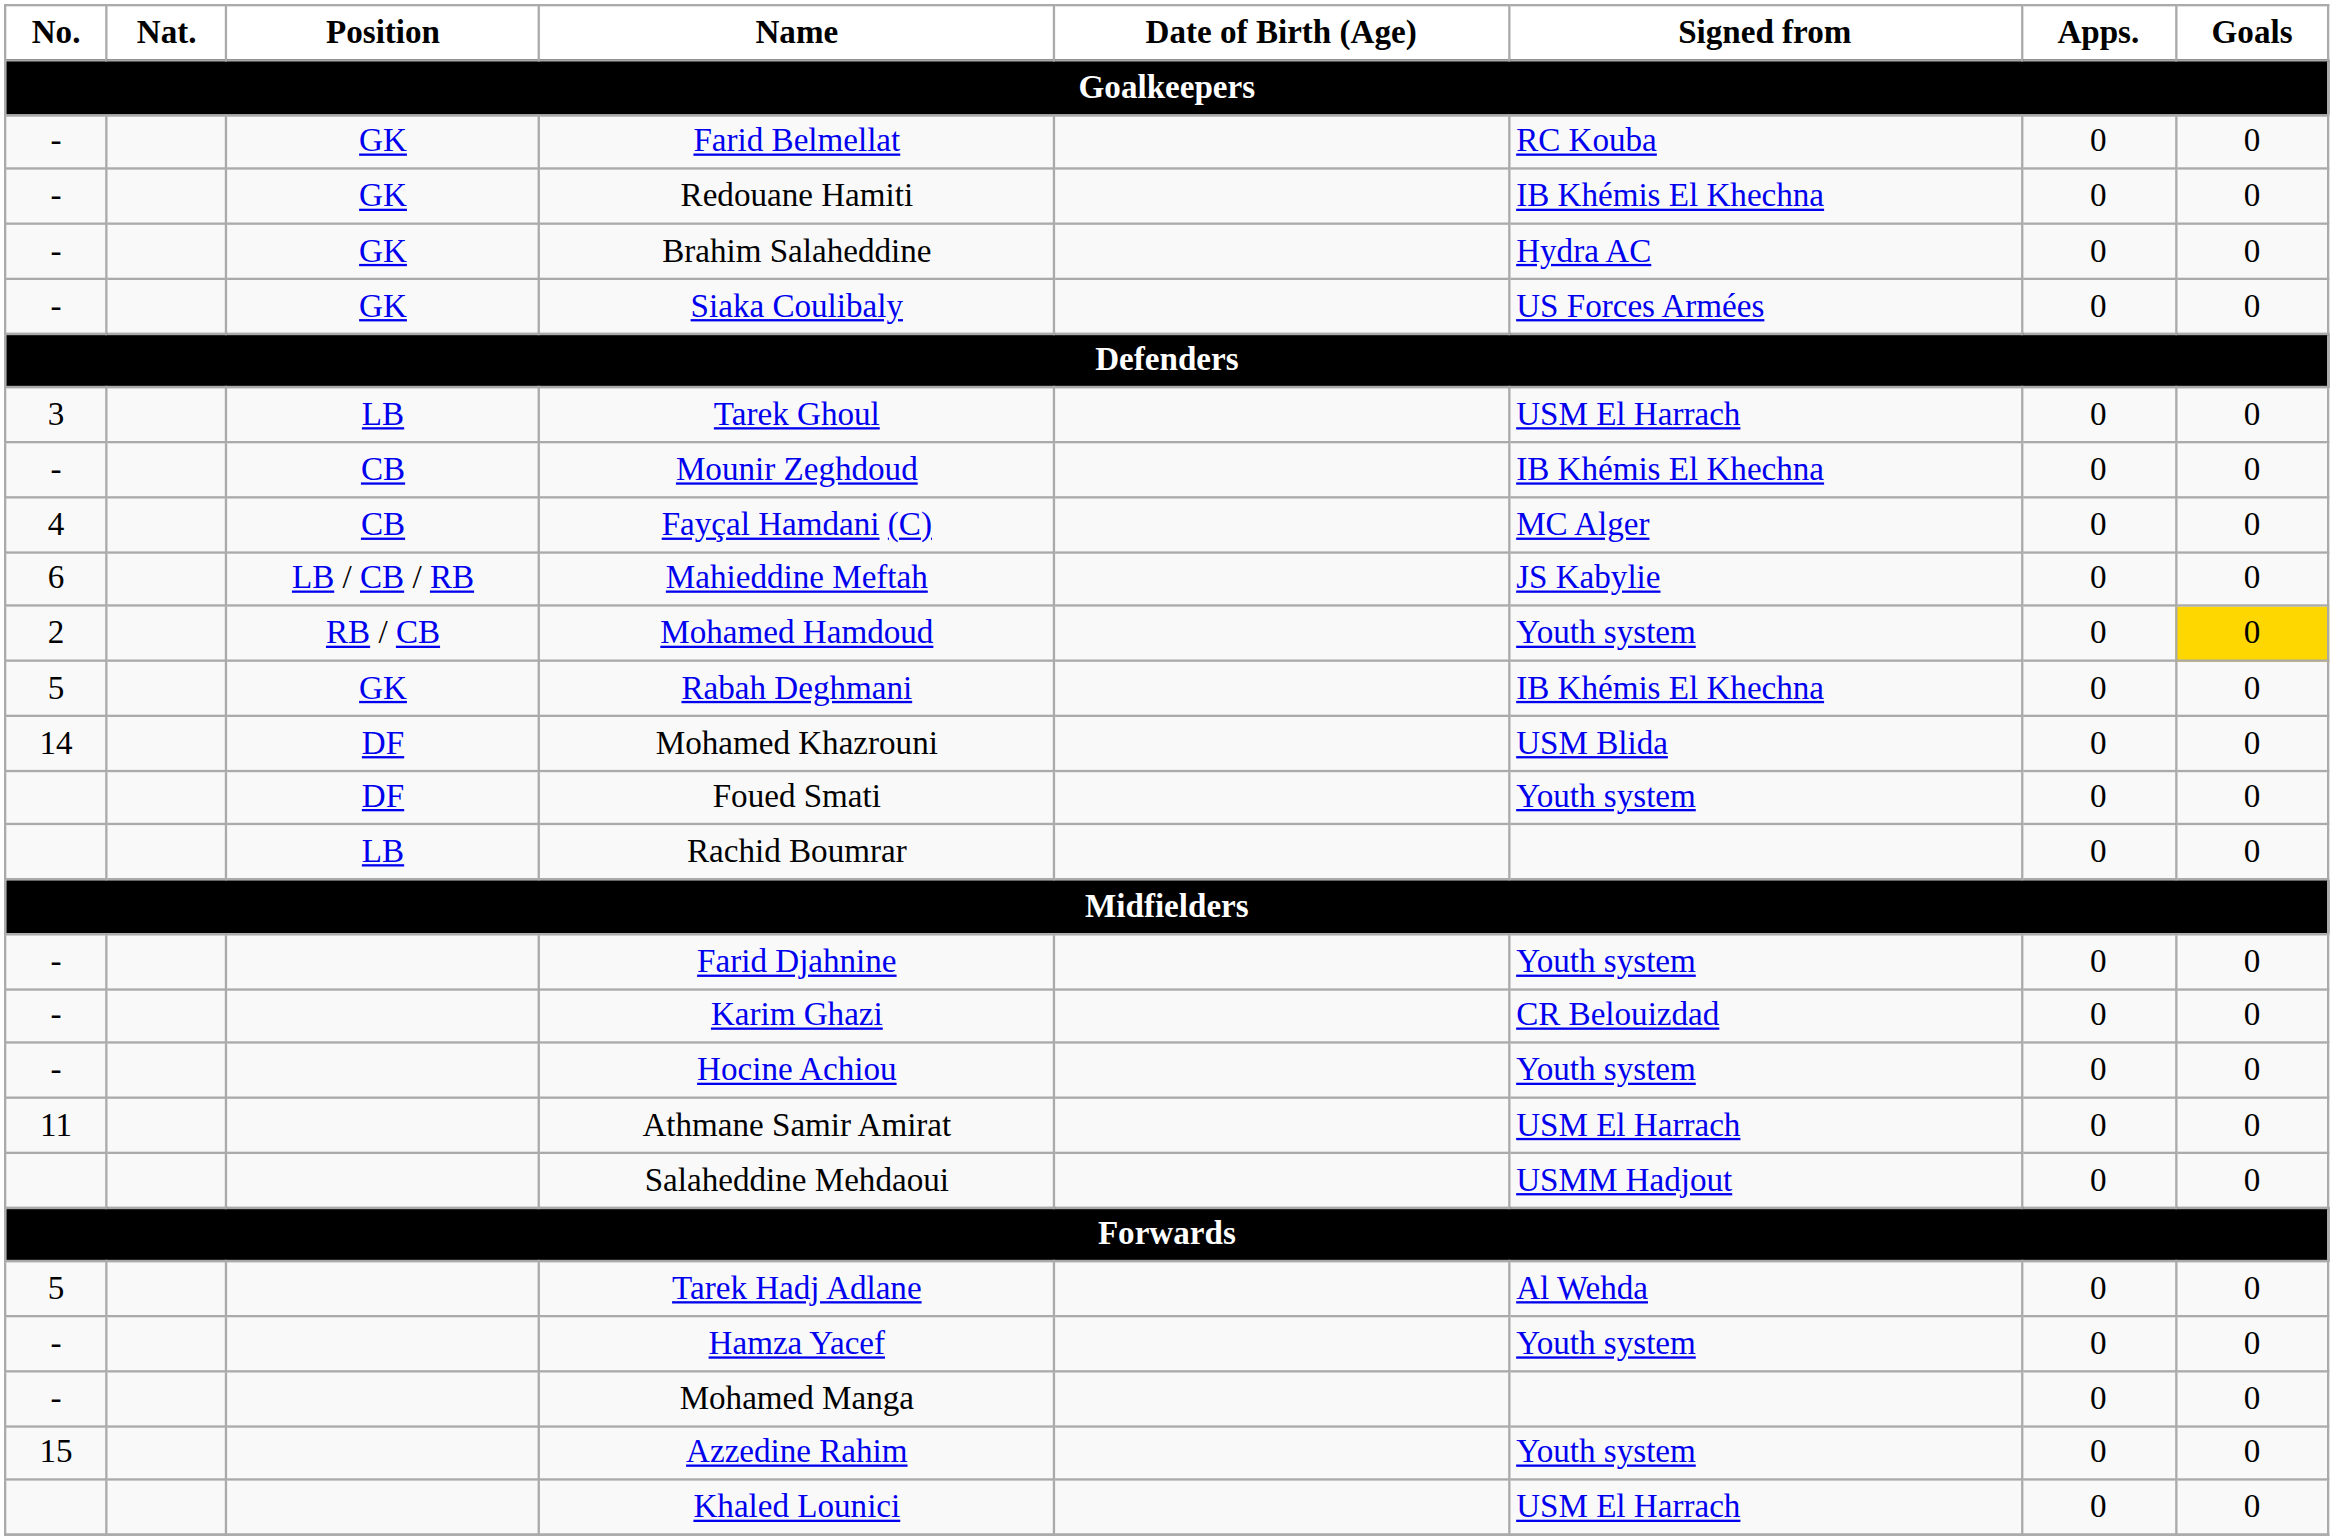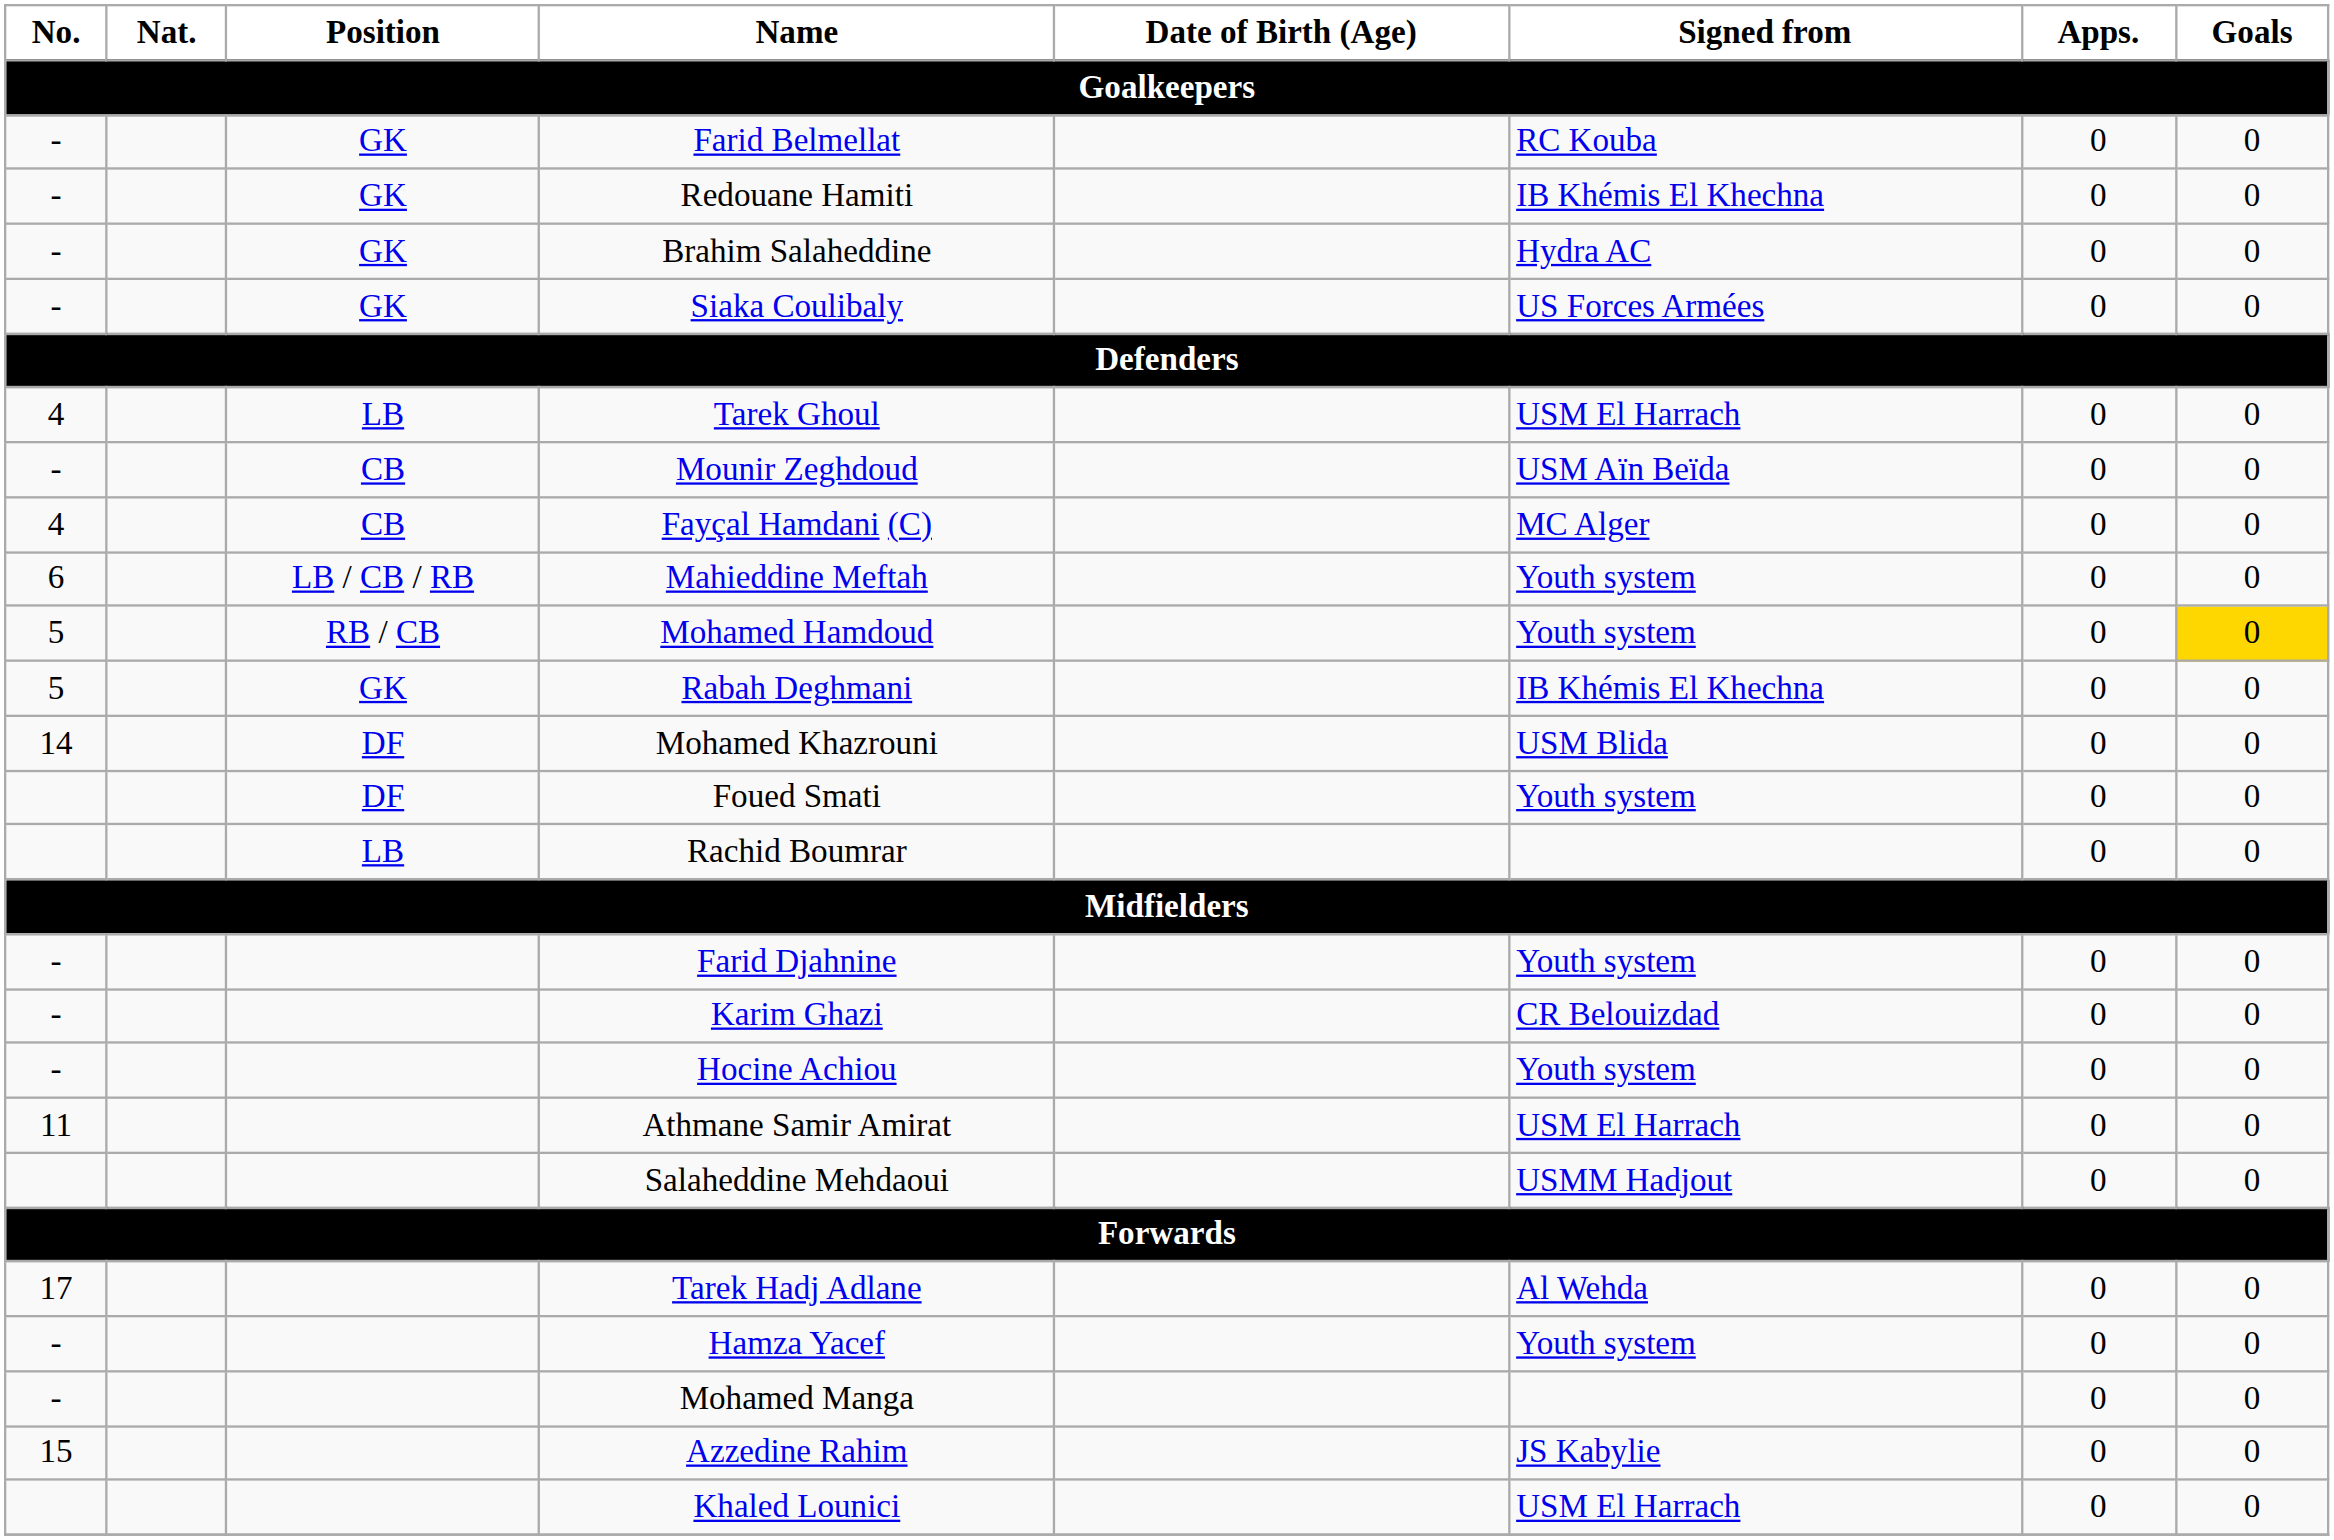 <table class="wikitable" style="text-align:center; font-size:90%; width:80%">
 <tr>
 <th style="background:white; color:black; text-align:center;">No.</th>
 <th style="background:white; color:black; text-align:center;">Nat.</th>
 <th style="background:white; color:black; text-align:center;">Position</th>
 <th style="background:white; color:black; text-align:center;">Name</th>
 <th style="background:white; color:black; text-align:center;">Date of Birth (Age)</th>
 <th style="background:white; color:black; text-align:center;">Signed from</th>
 <th style="background:white; color:black; text-align:center;">Apps.</th>
 <th style="background:white; color:black; text-align:center;">Goals</th>
 </tr>
 <tr>
 <th colspan="10" style="background:#000000; color:white; text-align:center">Goalkeepers</th>
 </tr>
 <tr>
 <td>-</td>
 <td></td>
 <td><a href='#'>GK</a></td>
 <td><a href='#'>Farid Belmellat</a></td>
 <td></td>
 <td style="text-align:left"> <a href='#'>RC Kouba</a></td>
 <td>0</td>
 <td>0</td>
 </tr>
 <tr>
 <td>-</td>
 <td></td>
 <td><a href='#'>GK</a></td>
 <td>Redouane Hamiti</td>
 <td></td>
 <td style="text-align:left"> <a href='#'>IB Khémis El Khechna</a></td>
 <td>0</td>
 <td>0</td>
 </tr>
 <tr>
 <td>-</td>
 <td></td>
 <td><a href='#'>GK</a></td>
 <td>Brahim Salaheddine</td>
 <td></td>
 <td style="text-align:left"> <a href='#'>Hydra AC</a></td>
 <td>0</td>
 <td>0</td>
 </tr>
 <tr>
 <td>-</td>
 <td></td>
 <td><a href='#'>GK</a></td>
 <td><a href='#'>Siaka Coulibaly</a></td>
 <td></td>
 <td style="text-align:left"> <a href='#'>US Forces Armées</a></td>
 <td>0</td>
 <td>0</td>
 </tr>
 <tr>
 <th colspan="10" style="background:#000000; color:white; text-align:center">Defenders</th>
 </tr>
 <tr>
-<td>3</td>
+<td>4</td>
 <td></td>
 <td><a href='#'>LB</a></td>
 <td><a href='#'>Tarek Ghoul</a></td>
 <td></td>
 <td style="text-align:left"> <a href='#'>USM El Harrach</a></td>
 <td>0</td>
 <td>0</td>
 </tr>
 <tr>
 <td>-</td>
 <td></td>
 <td><a href='#'>CB</a></td>
 <td><a href='#'>Mounir Zeghdoud</a></td>
 <td></td>
-<td style="text-align:left"> <a href='#'>IB Khémis El Khechna</a></td>
+<td style="text-align:left"> <a href='#'>USM Aïn Beïda</a></td>
 <td>0</td>
 <td>0</td>
 </tr>
 <tr>
 <td>4</td>
 <td></td>
 <td><a href='#'>CB</a></td>
 <td><a href='#'>Fayçal Hamdani</a> <a href='#'>(C)</a></td>
 <td></td>
 <td style="text-align:left"> <a href='#'>MC Alger</a></td>
 <td>0</td>
 <td>0</td>
 </tr>
 <tr>
 <td>6</td>
 <td></td>
 <td><a href='#'>LB</a> / <a href='#'>CB</a> / <a href='#'>RB</a></td>
 <td><a href='#'>Mahieddine Meftah</a></td>
 <td></td>
-<td style="text-align:left"> <a href='#'>JS Kabylie</a></td>
+<td style="text-align:left"> <a href='#'>Youth system</a></td>
 <td>0</td>
 <td>0</td>
 </tr>
 <tr>
-<td>2</td>
+<td>5</td>
 <td></td>
 <td><a href='#'>RB</a> / <a href='#'>CB</a></td>
 <td><a href='#'>Mohamed Hamdoud</a></td>
 <td></td>
 <td style="text-align:left"> <a href='#'>Youth system</a></td>
 <td>0</td>
 <td style="background: gold;">0</td>
 </tr>
 <tr>
 <td>5</td>
 <td></td>
 <td><a href='#'>GK</a></td>
 <td><a href='#'>Rabah Deghmani</a></td>
 <td></td>
 <td style="text-align:left"> <a href='#'>IB Khémis El Khechna</a></td>
 <td>0</td>
 <td>0</td>
 </tr>
 <tr>
 <td>14</td>
 <td></td>
 <td><a href='#'>DF</a></td>
 <td>Mohamed Khazrouni</td>
 <td></td>
 <td style="text-align:left"> <a href='#'>USM Blida</a></td>
 <td>0</td>
 <td>0</td>
 </tr>
 <tr>
 <td></td>
 <td></td>
 <td><a href='#'>DF</a></td>
 <td>Foued Smati</td>
 <td></td>
 <td style="text-align:left"> <a href='#'>Youth system</a></td>
 <td>0</td>
 <td>0</td>
 </tr>
 <tr>
 <td></td>
 <td></td>
 <td><a href='#'>LB</a></td>
 <td>Rachid Boumrar</td>
 <td></td>
 <td></td>
 <td>0</td>
 <td>0</td>
 </tr>
 <tr>
 <th colspan="10" style="background:#000000; color:white; text-align:center">Midfielders</th>
 </tr>
 <tr>
 <td>-</td>
 <td></td>
 <td></td>
 <td><a href='#'>Farid Djahnine</a></td>
 <td></td>
 <td style="text-align:left"> <a href='#'>Youth system</a></td>
 <td>0</td>
 <td>0</td>
 </tr>
 <tr>
 <td>-</td>
 <td></td>
 <td></td>
 <td><a href='#'>Karim Ghazi</a></td>
 <td></td>
 <td style="text-align:left"> <a href='#'>CR Belouizdad</a></td>
 <td>0</td>
 <td>0</td>
 </tr>
 <tr>
 <td>-</td>
 <td></td>
 <td></td>
 <td><a href='#'>Hocine Achiou</a></td>
 <td></td>
 <td style="text-align:left"> <a href='#'>Youth system</a></td>
 <td>0</td>
 <td>0</td>
 </tr>
 <tr>
 <td>11</td>
 <td></td>
 <td></td>
 <td>Athmane Samir Amirat</td>
 <td></td>
 <td style="text-align:left"> <a href='#'>USM El Harrach</a></td>
 <td>0</td>
 <td>0</td>
 </tr>
 <tr>
 <td></td>
 <td></td>
 <td></td>
 <td>Salaheddine Mehdaoui</td>
 <td></td>
 <td style="text-align:left"> <a href='#'>USMM Hadjout</a></td>
 <td>0</td>
 <td>0</td>
 </tr>
 <tr>
 <th colspan="10" style="background:#000000; color:white; text-align:center">Forwards</th>
 </tr>
 <tr>
-<td>5</td>
+<td>17</td>
 <td></td>
 <td></td>
 <td><a href='#'>Tarek Hadj Adlane</a></td>
 <td></td>
 <td style="text-align:left"> <a href='#'>Al Wehda</a></td>
 <td>0</td>
 <td>0</td>
 </tr>
 <tr>
 <td>-</td>
 <td></td>
 <td></td>
 <td><a href='#'>Hamza Yacef</a></td>
 <td></td>
 <td style="text-align:left"> <a href='#'>Youth system</a></td>
 <td>0</td>
 <td>0</td>
 </tr>
 <tr>
 <td>-</td>
 <td></td>
 <td></td>
 <td>Mohamed Manga</td>
 <td style="text-align:left"></td>
 <td></td>
 <td>0</td>
 <td>0</td>
 </tr>
 <tr>
 <td>15</td>
 <td></td>
 <td></td>
 <td><a href='#'>Azzedine Rahim</a></td>
 <td></td>
-<td style="text-align:left"> <a href='#'>Youth system</a></td>
+<td style="text-align:left"> <a href='#'>JS Kabylie</a></td>
 <td>0</td>
 <td>0</td>
 </tr>
 <tr>
 <td></td>
 <td></td>
 <td></td>
 <td><a href='#'>Khaled Lounici</a></td>
 <td></td>
 <td style="text-align:left"> <a href='#'>USM El Harrach</a></td>
 <td>0</td>
 <td>0</td>
 </tr>
 <tr>
 </tr>
 </table>
